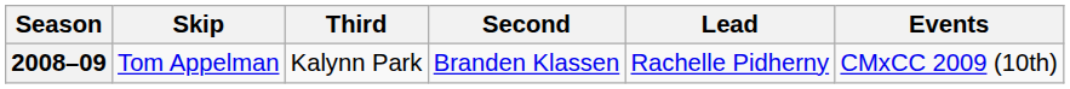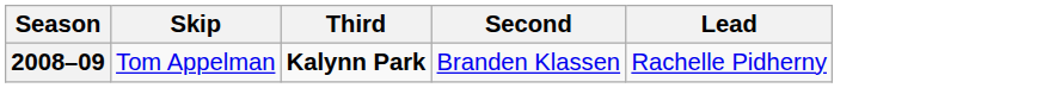 <table class="wikitable">
 <tr>
 <th scope="col">Season</th>
 <th scope="col">Skip</th>
 <th scope="col">Third</th>
 <th scope="col">Second</th>
 <th scope="col">Lead</th>
-<th scope="col">Events</th>
 </tr>
 <tr>
 <th scope="row">2008–09</th>
 <td><a href='#'>Tom Appelman</a></td>
-<td>Kalynn Park</td>
+<td><strong>Kalynn Park</strong></td>
 <td><a href='#'>Branden Klassen</a></td>
 <td><a href='#'>Rachelle Pidherny</a></td>
-<td><a href='#'>CMxCC 2009</a> (10th)</td>
 </tr>
 </table>
